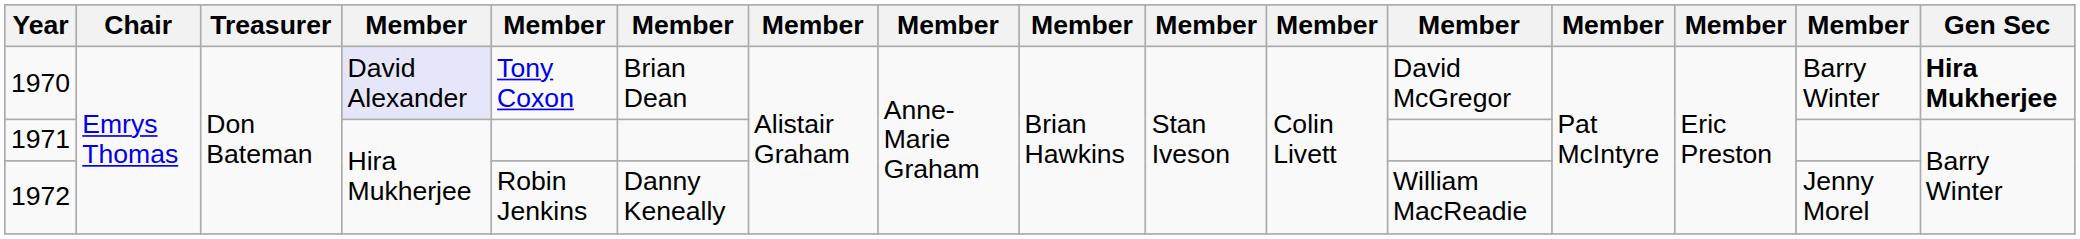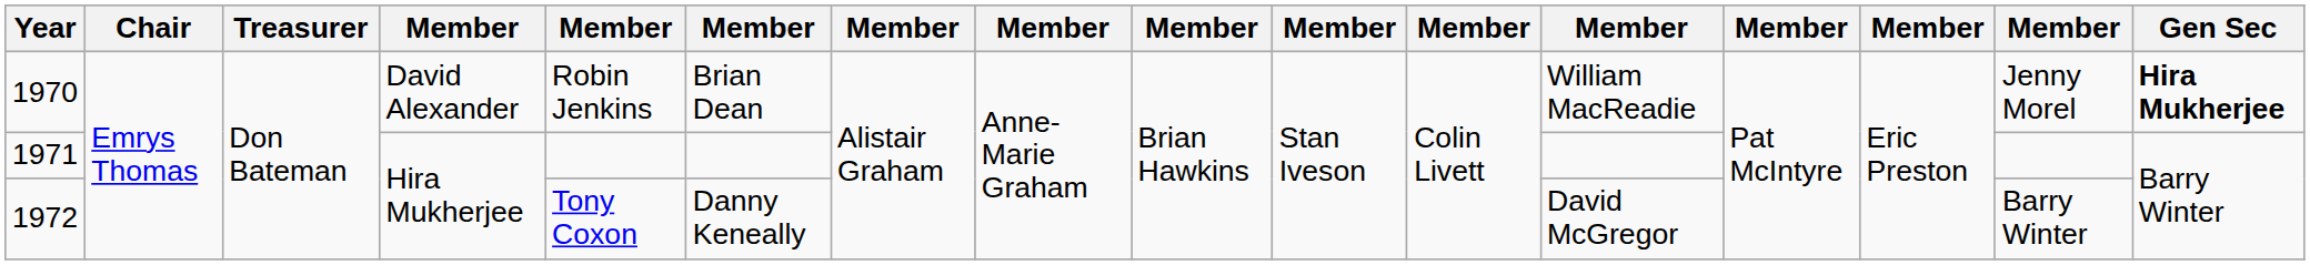 <table class="wikitable sortable">
 <tr>
 <th>Year</th>
 <th>Chair</th>
 <th>Treasurer</th>
 <th>Member</th>
 <th>Member</th>
 <th>Member</th>
 <th>Member</th>
 <th>Member</th>
 <th>Member</th>
 <th>Member</th>
 <th>Member</th>
 <th>Member</th>
 <th>Member</th>
 <th>Member</th>
 <th>Member</th>
 <th>Gen Sec</th>
 </tr>
 <tr>
 <td>1970</td>
 <td rowspan=3><a href='#'>Emrys Thomas</a></td>
 <td rowspan=3>Don Bateman</td>
-<td style="background: lavender;">David Alexander</td>
-<td><a href='#'>Tony Coxon</a></td>
+<td>David Alexander</td>
+<td>Robin Jenkins</td>
 <td>Brian Dean</td>
 <td rowspan=3>Alistair Graham</td>
 <td rowspan=3>Anne-Marie Graham</td>
 <td rowspan=3>Brian Hawkins</td>
 <td rowspan=3>Stan Iveson</td>
 <td rowspan=3>Colin Livett</td>
-<td>David McGregor</td>
+<td>William MacReadie</td>
 <td rowspan=3>Pat McIntyre</td>
 <td rowspan=3>Eric Preston</td>
-<td>Barry Winter</td>
+<td>Jenny Morel</td>
 <td><strong>Hira Mukherjee</strong></td>
 </tr>
 <tr>
 <td>1971</td>
 <td rowspan=2>Hira Mukherjee</td>
 <td></td>
 <td></td>
 <td></td>
 <td></td>
 <td rowspan=2>Barry Winter</td>
 </tr>
 <tr>
 <td>1972</td>
-<td>Robin Jenkins</td>
+<td><a href='#'>Tony Coxon</a></td>
 <td>Danny Keneally</td>
-<td>William MacReadie</td>
-<td>Jenny Morel</td>
+<td>David McGregor</td>
+<td>Barry Winter</td>
 </tr>
 </table>
